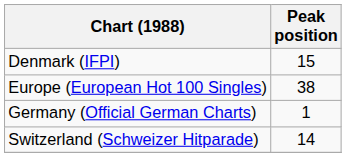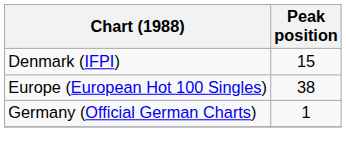 <table class="wikitable sortable">
 <tr>
 <th>Chart (1988)</th>
 <th>Peak<br>position</th>
 </tr>
 <tr>
 <td>Denmark (<a href='#'>IFPI</a>)</td>
 <td align="center">15</td>
 </tr>
 <tr>
 <td>Europe (<a href='#'>European Hot 100 Singles</a>)</td>
 <td align="center">38</td>
 </tr>
 <tr>
 <td>Germany (<a href='#'>Official German Charts</a>)</td>
 <td align="center">1</td>
 </tr>
 <tr>
-<td>Switzerland (<a href='#'>Schweizer Hitparade</a>)</td>
-<td align="center">14</td>
-</tr>
-<tr>
 </tr>
 </table>
